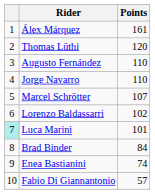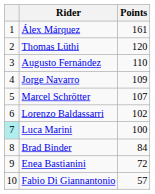 <table class="wikitable" style="font-size: 95%;">
 <tr>
 <th></th>
 <th>Rider</th>
 <th>Points</th>
 </tr>
 <tr>
 <td align=center>1</td>
 <td> <a href='#'>Álex Márquez</a></td>
 <td align=right>161</td>
 </tr>
 <tr>
 <td align=center>2</td>
 <td> <a href='#'>Thomas Lüthi</a></td>
 <td align=right>120</td>
 </tr>
 <tr>
 <td align=center>3</td>
 <td> <a href='#'>Augusto Fernández</a></td>
 <td align=right>110</td>
 </tr>
 <tr>
 <td align=center>4</td>
 <td> <a href='#'>Jorge Navarro</a></td>
-<td align=right>110</td>
+<td align=right>109</td>
 </tr>
 <tr>
 <td align=center>5</td>
 <td> <a href='#'>Marcel Schrötter</a></td>
 <td align=right>107</td>
 </tr>
 <tr>
 <td align=center>6</td>
 <td> <a href='#'>Lorenzo Baldassarri</a></td>
 <td align=right>102</td>
 </tr>
 <tr>
 <td align=center style="background: paleturquoise;">7</td>
 <td> <a href='#'>Luca Marini</a></td>
-<td align=right>101</td>
+<td align=right>100</td>
 </tr>
 <tr>
 <td align=center>8</td>
 <td> <a href='#'>Brad Binder</a></td>
 <td align=right>84</td>
 </tr>
 <tr>
 <td align=center>9</td>
 <td> <a href='#'>Enea Bastianini</a></td>
-<td align=right>74</td>
+<td align=right>72</td>
 </tr>
 <tr>
 <td align=center>10</td>
 <td> <a href='#'>Fabio Di Giannantonio</a></td>
 <td align=right>57</td>
 </tr>
 </table>
